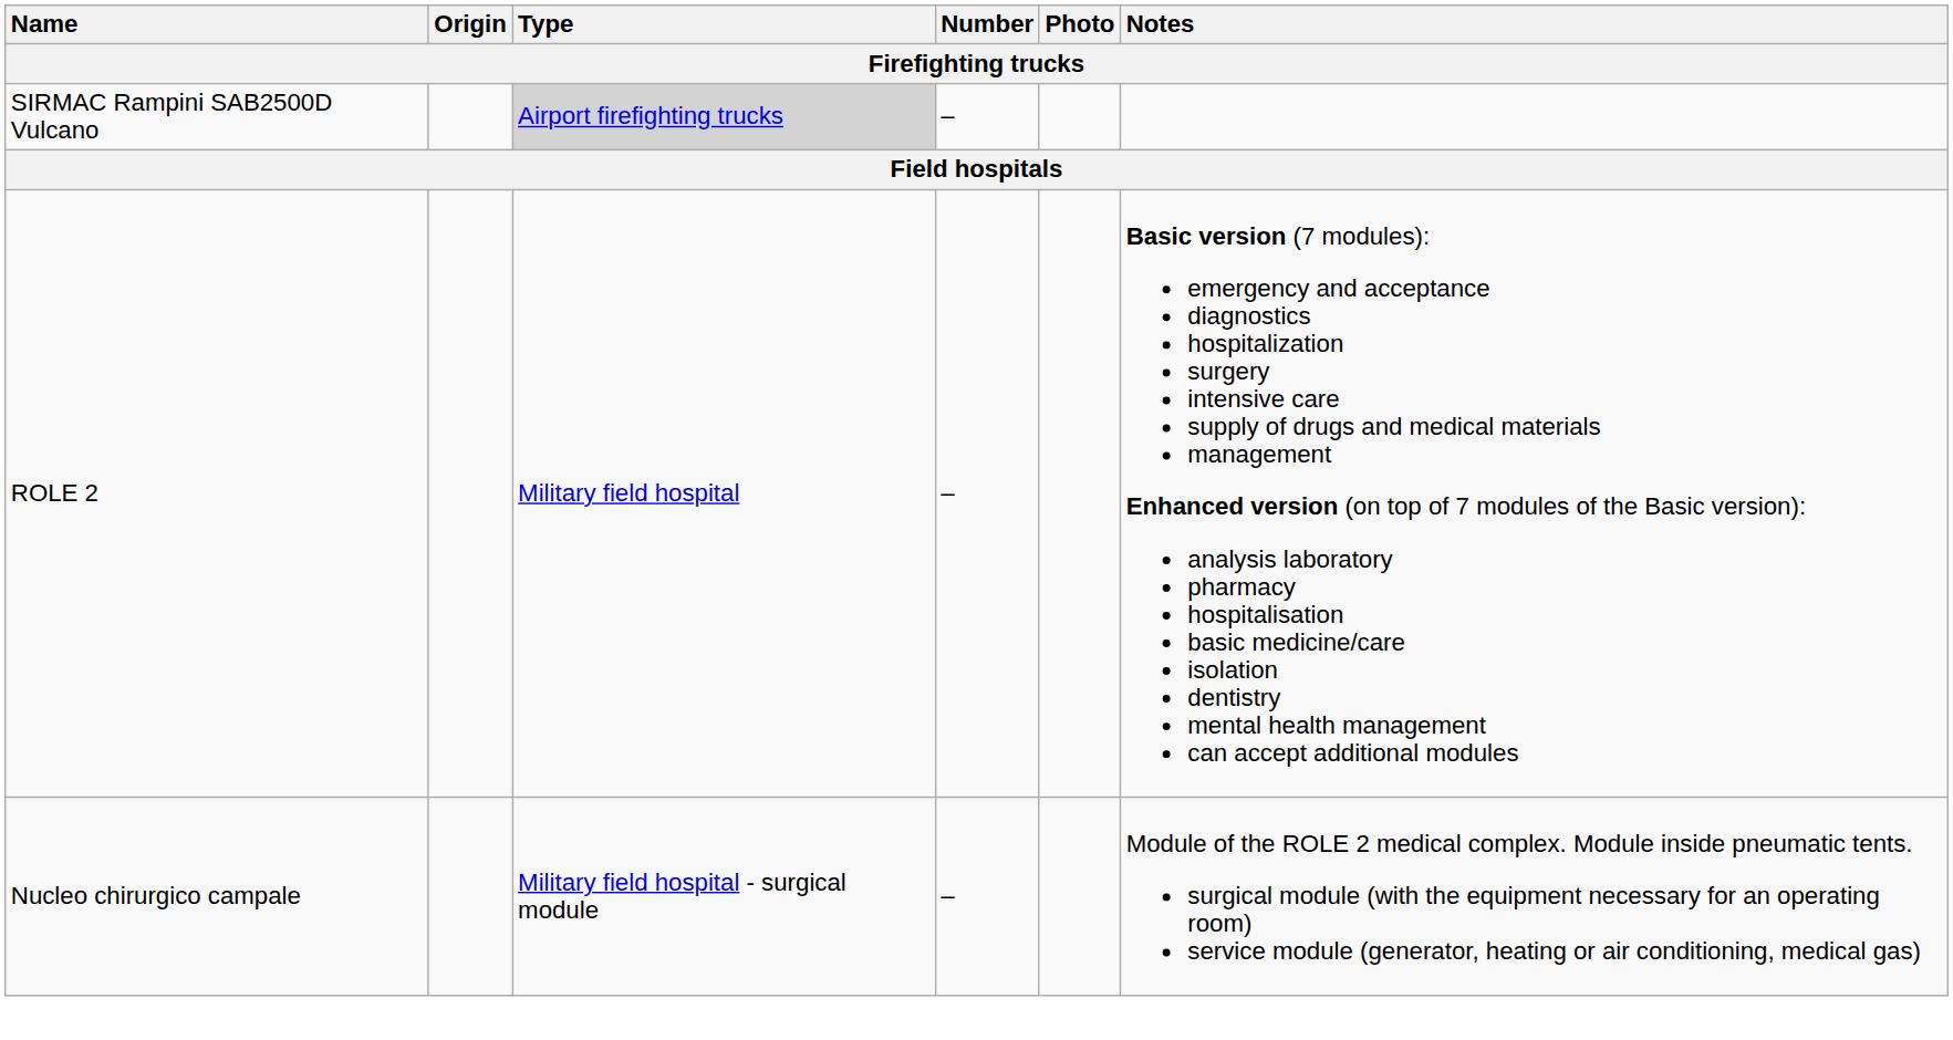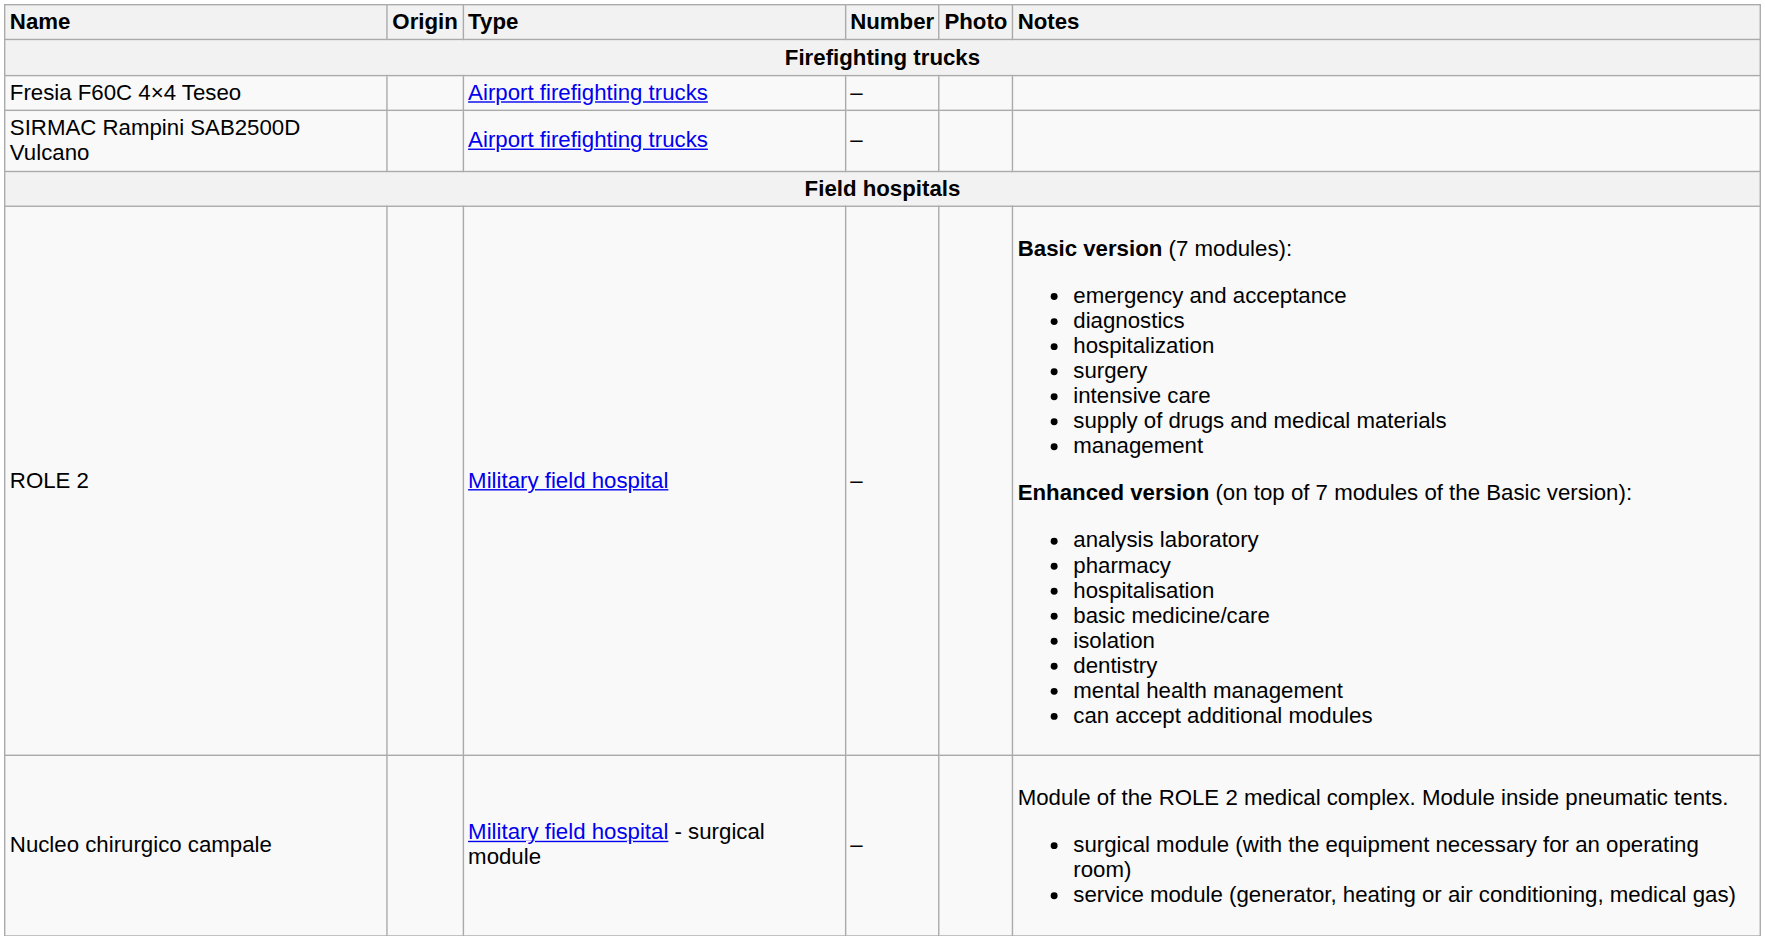 <table class="wikitable" style="margin:auto; width:100%;">
 <tr>
 <th style="text-align: left">Name</th>
 <th style="text-align: left">Origin</th>
 <th style="text-align: left">Type</th>
 <th style="text-align: left">Number</th>
 <th style="text-align: left">Photo</th>
 <th style="text-align: left">Notes</th>
 </tr>
 <tr>
 <th colspan="6">Firefighting trucks</th>
 </tr>
 <tr>
+<td>Fresia F60C 4×4 Teseo</td>
+<td></td>
+<td><a href='#'>Airport firefighting trucks</a></td>
+<td>–</td>
+<td></td>
+<td></td>
+</tr>
+<tr>
 <td>SIRMAC Rampini SAB2500D Vulcano</td>
 <td></td>
-<td style="background: lightgrey;"><a href='#'>Airport firefighting trucks</a></td>
+<td><a href='#'>Airport firefighting trucks</a></td>
 <td>–</td>
 <td></td>
 <td></td>
 </tr>
 <tr>
 <th colspan="6">Field hospitals</th>
 </tr>
 <tr>
 <td>ROLE 2</td>
 <td></td>
 <td><a href='#'>Military field hospital</a></td>
 <td>–</td>
 <td><br></td>
 <td><br><strong>Basic version</strong> (7 modules):<ul><li>emergency and acceptance</li><li>diagnostics</li><li>hospitalization</li><li>surgery</li><li>intensive care</li><li>supply of drugs and medical materials</li><li>management</li></ul><strong>Enhanced version</strong> (on top of 7 modules of the Basic version):<ul><li>analysis laboratory</li><li>pharmacy</li><li>hospitalisation</li><li>basic medicine/care</li><li>isolation</li><li>dentistry</li><li>mental health management</li><li>can accept additional modules</li></ul></td>
 </tr>
 <tr>
 <td>Nucleo chirurgico campale</td>
 <td></td>
 <td><a href='#'>Military field hospital</a> - surgical module</td>
 <td>–</td>
 <td></td>
 <td><br>Module of the ROLE 2 medical complex. Module inside pneumatic tents.<ul><li>surgical module (with the equipment necessary for an operating room)</li><li>service module (generator, heating or air conditioning, medical gas)</li></ul></td>
 </tr>
 </table>
